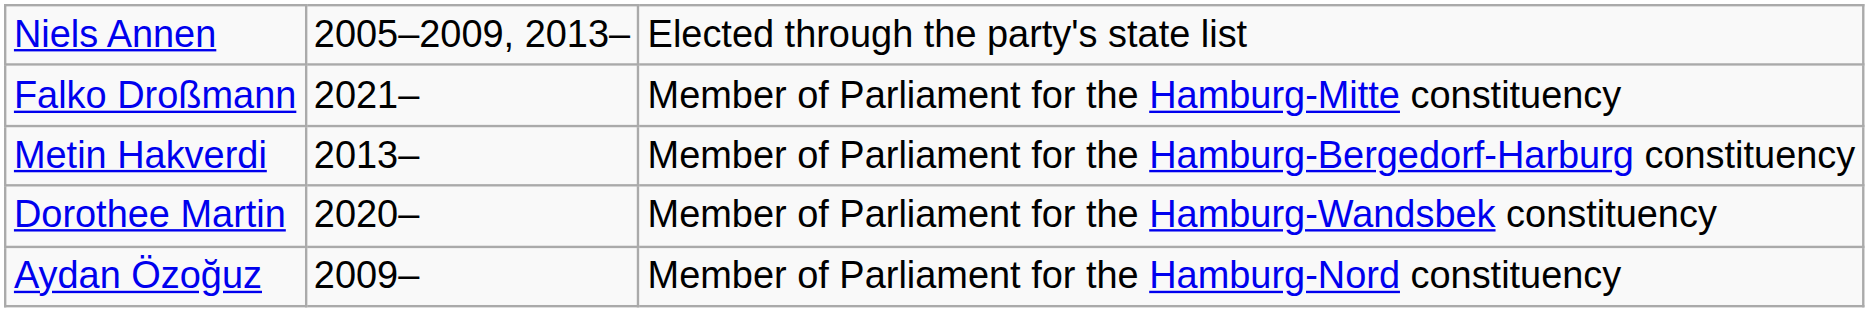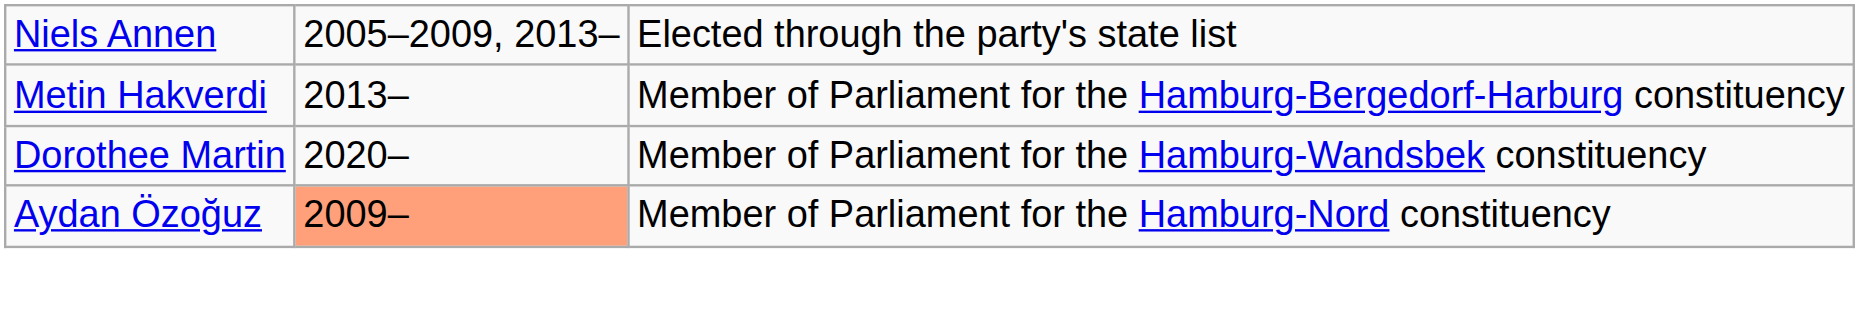 <table class="wikitable">
 <tr>
 <td><a href='#'>Niels Annen</a></td>
 <td>2005–2009, 2013–</td>
 <td>Elected through the party's state list</td>
-</tr>
-<tr>
-<td><a href='#'>Falko Droßmann</a></td>
-<td>2021–</td>
-<td>Member of Parliament for the <a href='#'>Hamburg-Mitte</a> constituency</td>
 </tr>
 <tr>
 <td><a href='#'>Metin Hakverdi</a></td>
 <td>2013–</td>
 <td>Member of Parliament for the <a href='#'>Hamburg-Bergedorf-Harburg</a> constituency</td>
 </tr>
 <tr>
 <td><a href='#'>Dorothee Martin</a></td>
 <td>2020–</td>
 <td>Member of Parliament for the <a href='#'>Hamburg-Wandsbek</a> constituency</td>
 </tr>
 <tr>
 <td><a href='#'>Aydan Özoğuz</a></td>
-<td>2009–</td>
+<td style="background: lightsalmon;">2009–</td>
 <td>Member of Parliament for the <a href='#'>Hamburg-Nord</a> constituency</td>
 </tr>
 </table>
